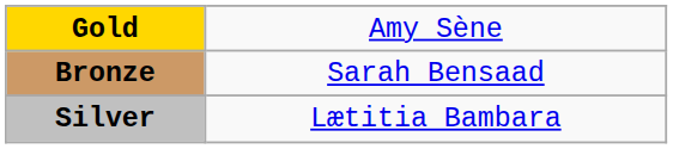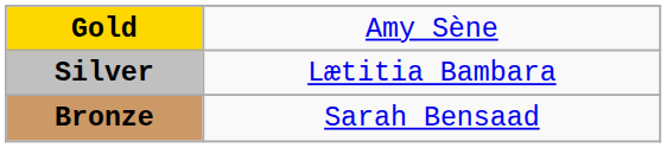 <table class="wikitable" style=" text-align:center; " width="35%">
 <tr>
 <td bgcolor="gold"><strong>Gold</strong></td>
 <td><a href='#'>Amy Sène</a><br>  <small><em></em></small></td>
 </tr>
 <tr>
+<td bgcolor="silver"><strong>Silver</strong></td>
+<td><a href='#'>Lætitia Bambara</a><br>  <small><em></em></small></td>
+</tr>
+<tr>
 <td bgcolor="CC9966"><strong>Bronze</strong></td>
 <td><a href='#'>Sarah Bensaad</a><br>  <small><em></em></small></td>
 </tr>
-<tr>
-<td bgcolor="silver"><strong>Silver</strong></td>
-<td><a href='#'>Lætitia Bambara</a><br>  <small><em></em></small></td>
-</tr>
 </table>
